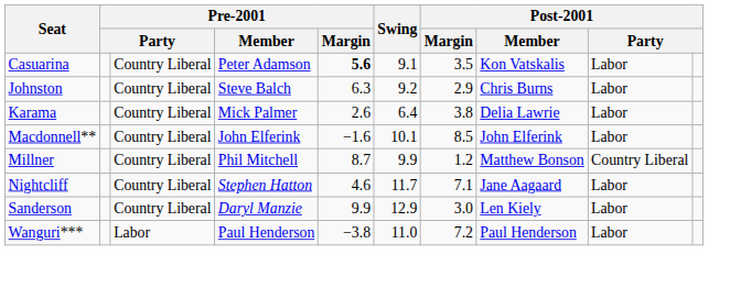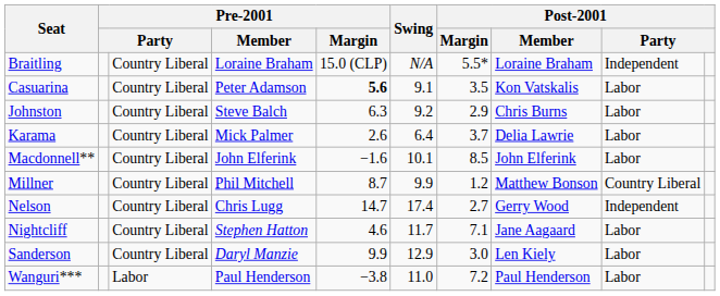 <table class="wikitable">
 <tr>
 <th rowspan=2>Seat</th>
 <th colspan=4>Pre-2001</th>
 <th rowspan=2>Swing</th>
 <th colspan=4>Post-2001</th>
 </tr>
 <tr>
 <th colspan=2>Party</th>
 <th>Member</th>
 <th>Margin</th>
 <th>Margin</th>
 <th>Member</th>
 <th colspan=2>Party</th>
+</tr>
+<tr>
+<td><a href='#'>Braitling</a></td>
+<td> </td>
+<td>Country Liberal</td>
+<td><a href='#'>Loraine Braham</a></td>
+<td style="text-align:right;">15.0 (CLP)</td>
+<td style="text-align:right;"><em>N/A</em></td>
+<td style="text-align:right;">5.5*</td>
+<td><a href='#'>Loraine Braham</a></td>
+<td>Independent</td>
+<td> </td>
 </tr>
 <tr>
 <td><a href='#'>Casuarina</a></td>
 <td> </td>
 <td>Country Liberal</td>
 <td><a href='#'>Peter Adamson</a></td>
 <td style="text-align:right;"><strong>5.6</strong></td>
 <td style="text-align:right;">9.1</td>
 <td style="text-align:right;">3.5</td>
 <td><a href='#'>Kon Vatskalis</a></td>
 <td>Labor</td>
 <td> </td>
 </tr>
 <tr>
 <td><a href='#'>Johnston</a></td>
 <td> </td>
 <td>Country Liberal</td>
 <td><a href='#'>Steve Balch</a></td>
 <td style="text-align:right;">6.3</td>
 <td style="text-align:right;">9.2</td>
 <td style="text-align:right;">2.9</td>
 <td><a href='#'>Chris Burns</a></td>
 <td>Labor</td>
 <td> </td>
 </tr>
 <tr>
 <td><a href='#'>Karama</a></td>
 <td> </td>
 <td>Country Liberal</td>
 <td><a href='#'>Mick Palmer</a></td>
 <td style="text-align:right;">2.6</td>
 <td style="text-align:right;">6.4</td>
-<td style="text-align:right;">3.8</td>
+<td style="text-align:right;">3.7</td>
 <td><a href='#'>Delia Lawrie</a></td>
 <td>Labor</td>
 <td> </td>
 </tr>
 <tr>
 <td><a href='#'>Macdonnell</a>**</td>
 <td> </td>
 <td>Country Liberal</td>
 <td><a href='#'>John Elferink</a></td>
 <td style="text-align:right;">−1.6</td>
 <td style="text-align:right;">10.1</td>
 <td style="text-align:right;">8.5</td>
 <td><a href='#'>John Elferink</a></td>
 <td>Labor</td>
 <td> </td>
 </tr>
 <tr>
 <td><a href='#'>Millner</a></td>
 <td> </td>
 <td>Country Liberal</td>
 <td><a href='#'>Phil Mitchell</a></td>
 <td style="text-align:right;">8.7</td>
 <td style="text-align:right;">9.9</td>
 <td style="text-align:right;">1.2</td>
 <td><a href='#'>Matthew Bonson</a></td>
 <td>Country Liberal</td>
+<td> </td>
+</tr>
+<tr>
+<td><a href='#'>Nelson</a></td>
+<td> </td>
+<td>Country Liberal</td>
+<td><a href='#'>Chris Lugg</a></td>
+<td style="text-align:right;">14.7</td>
+<td style="text-align:right;">17.4</td>
+<td style="text-align:right;">2.7</td>
+<td><a href='#'>Gerry Wood</a></td>
+<td>Independent</td>
 <td> </td>
 </tr>
 <tr>
 <td><a href='#'>Nightcliff</a></td>
 <td> </td>
 <td>Country Liberal</td>
 <td><em><a href='#'>Stephen Hatton</a></em></td>
 <td style="text-align:right;">4.6</td>
 <td style="text-align:right;">11.7</td>
 <td style="text-align:right;">7.1</td>
 <td><a href='#'>Jane Aagaard</a></td>
 <td>Labor</td>
 <td> </td>
 </tr>
 <tr>
 <td><a href='#'>Sanderson</a></td>
 <td> </td>
 <td>Country Liberal</td>
 <td><em><a href='#'>Daryl Manzie</a></em></td>
 <td style="text-align:right;">9.9</td>
 <td style="text-align:right;">12.9</td>
 <td style="text-align:right;">3.0</td>
 <td><a href='#'>Len Kiely</a></td>
 <td>Labor</td>
 <td> </td>
 </tr>
 <tr>
 <td><a href='#'>Wanguri</a>***</td>
 <td> </td>
 <td>Labor</td>
 <td><a href='#'>Paul Henderson</a></td>
 <td style="text-align:right;">−3.8</td>
 <td style="text-align:right;">11.0</td>
 <td style="text-align:right;">7.2</td>
 <td><a href='#'>Paul Henderson</a></td>
 <td>Labor</td>
 <td> </td>
 </tr>
 </table>
